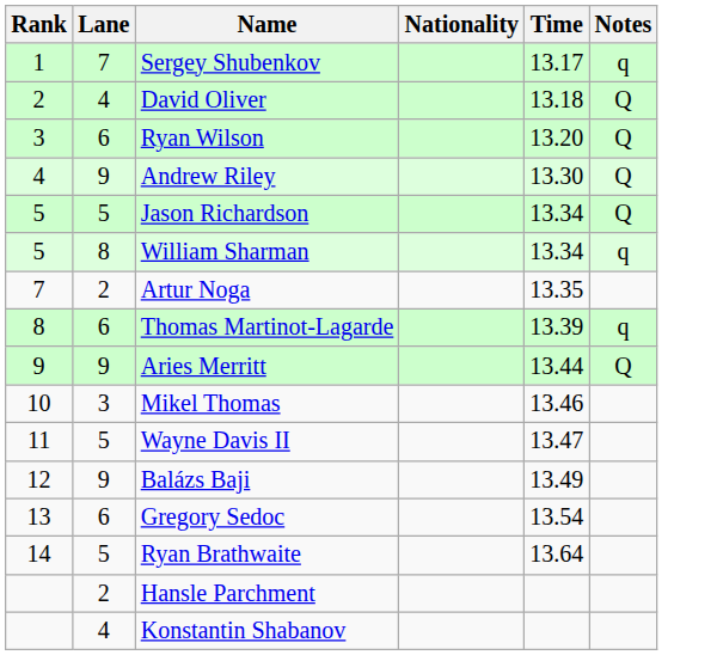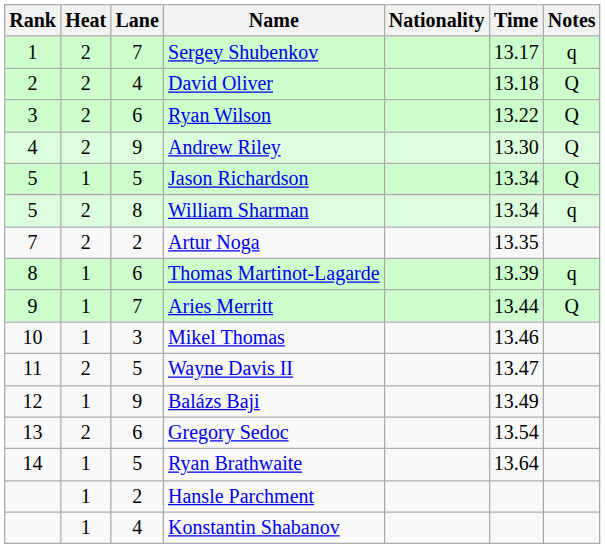 <table class="wikitable sortable" style="text-align:center">
 <tr>
 <th>Rank</th>
+<th>Heat</th>
 <th>Lane</th>
 <th>Name</th>
 <th>Nationality</th>
 <th>Time</th>
 <th>Notes</th>
 </tr>
 <tr bgcolor=ccffcc>
 <td>1</td>
+<td>2</td>
 <td>7</td>
 <td align=left><a href='#'>Sergey Shubenkov</a></td>
 <td align=left></td>
 <td>13.17</td>
 <td>q</td>
 </tr>
 <tr bgcolor=ccffcc>
+<td>2</td>
 <td>2</td>
 <td>4</td>
 <td align=left><a href='#'>David Oliver</a></td>
 <td align=left></td>
 <td>13.18</td>
 <td>Q</td>
 </tr>
 <tr bgcolor=ccffcc>
 <td>3</td>
+<td>2</td>
 <td>6</td>
 <td align=left><a href='#'>Ryan Wilson</a></td>
 <td align=left></td>
-<td>13.20</td>
+<td>13.22</td>
 <td>Q</td>
 </tr>
 <tr bgcolor=ddffdd>
 <td>4</td>
+<td>2</td>
 <td>9</td>
 <td align=left><a href='#'>Andrew Riley</a></td>
 <td align=left></td>
 <td>13.30</td>
 <td>Q</td>
 </tr>
 <tr bgcolor=ccffcc>
 <td>5</td>
+<td>1</td>
 <td>5</td>
 <td align=left><a href='#'>Jason Richardson</a></td>
 <td align=left></td>
 <td>13.34</td>
 <td>Q</td>
 </tr>
 <tr bgcolor=ddffdd>
 <td>5</td>
+<td>2</td>
 <td>8</td>
 <td align=left><a href='#'>William Sharman</a></td>
 <td align=left></td>
 <td>13.34</td>
 <td>q</td>
 </tr>
 <tr>
 <td>7</td>
 <td>2</td>
+<td>2</td>
 <td align=left><a href='#'>Artur Noga</a></td>
 <td align=left></td>
 <td>13.35</td>
 <td></td>
 </tr>
 <tr bgcolor=ccffcc>
 <td>8</td>
+<td>1</td>
 <td>6</td>
 <td align=left><a href='#'>Thomas Martinot-Lagarde</a></td>
 <td align=left></td>
 <td>13.39</td>
 <td>q</td>
 </tr>
 <tr bgcolor=ccffcc>
 <td>9</td>
-<td>9</td>
+<td>1</td>
+<td>7</td>
 <td align=left><a href='#'>Aries Merritt</a></td>
 <td align=left></td>
 <td>13.44</td>
 <td>Q</td>
 </tr>
 <tr>
 <td>10</td>
+<td>1</td>
 <td>3</td>
 <td align=left><a href='#'>Mikel Thomas</a></td>
 <td align=left></td>
 <td>13.46</td>
 <td></td>
 </tr>
 <tr>
 <td>11</td>
+<td>2</td>
 <td>5</td>
 <td align=left><a href='#'>Wayne Davis II</a></td>
 <td align=left></td>
 <td>13.47</td>
 <td></td>
 </tr>
 <tr>
 <td>12</td>
+<td>1</td>
 <td>9</td>
 <td align=left><a href='#'>Balázs Baji</a></td>
 <td align=left></td>
 <td>13.49</td>
 <td></td>
 </tr>
 <tr>
 <td>13</td>
+<td>2</td>
 <td>6</td>
 <td align=left><a href='#'>Gregory Sedoc</a></td>
 <td align=left></td>
 <td>13.54</td>
 <td></td>
 </tr>
 <tr>
 <td>14</td>
+<td>1</td>
 <td>5</td>
 <td align=left><a href='#'>Ryan Brathwaite</a></td>
 <td align=left></td>
 <td>13.64</td>
 <td></td>
 </tr>
 <tr>
 <td></td>
+<td>1</td>
 <td>2</td>
 <td align=left><a href='#'>Hansle Parchment</a></td>
 <td align=left></td>
 <td></td>
 <td></td>
 </tr>
 <tr>
 <td></td>
+<td>1</td>
 <td>4</td>
 <td align=left><a href='#'>Konstantin Shabanov</a></td>
 <td align=left></td>
 <td></td>
 <td></td>
 </tr>
 </table>
